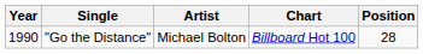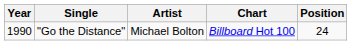 <table class="wikitable">
 <tr>
 <th>Year</th>
 <th>Single</th>
 <th>Artist</th>
 <th>Chart</th>
 <th>Position</th>
 </tr>
 <tr>
 <td>1990</td>
 <td>"Go the Distance"</td>
 <td>Michael Bolton</td>
 <td><a href='#'><em>Billboard</em> Hot 100</a></td>
-<td align="center">28</td>
+<td align="center">24</td>
 </tr>
 </table>
